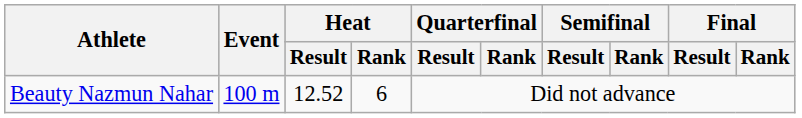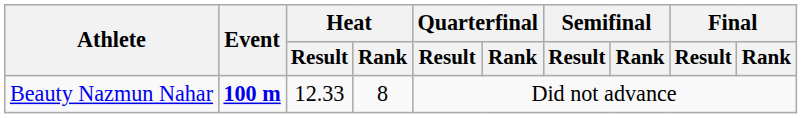 <table class=wikitable style="font-size:90%">
 <tr>
 <th rowspan="2">Athlete</th>
 <th rowspan="2">Event</th>
 <th colspan="2">Heat</th>
 <th colspan="2">Quarterfinal</th>
 <th colspan="2">Semifinal</th>
 <th colspan="2">Final</th>
 </tr>
 <tr style="font-size:95%">
 <th>Result</th>
 <th>Rank</th>
 <th>Result</th>
 <th>Rank</th>
 <th>Result</th>
 <th>Rank</th>
 <th>Result</th>
 <th>Rank</th>
 </tr>
 <tr align=center>
 <td align=left><a href='#'>Beauty Nazmun Nahar</a></td>
-<td align=left><a href='#'>100 m</a></td>
-<td>12.52</td>
-<td>6</td>
+<td align=left><strong><a href='#'>100 m</a></strong></td>
+<td>12.33</td>
+<td>8</td>
 <td colspan=6>Did not advance</td>
 </tr>
 </table>
